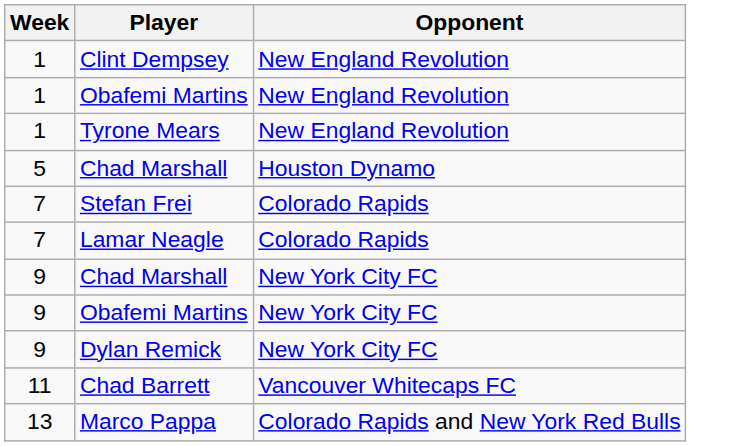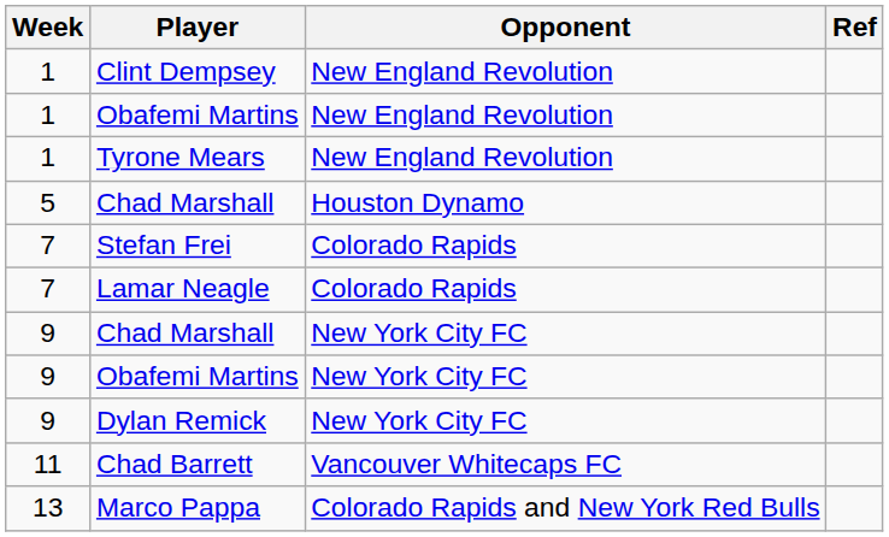 <table class=wikitable>
 <tr>
 <th>Week</th>
 <th>Player</th>
 <th>Opponent</th>
+<th>Ref</th>
 </tr>
 <tr>
 <td align=center>1</td>
 <td> <a href='#'>Clint Dempsey</a></td>
 <td><a href='#'>New England Revolution</a></td>
+<td></td>
 </tr>
 <tr>
 <td align=center>1</td>
 <td> <a href='#'>Obafemi Martins</a></td>
 <td><a href='#'>New England Revolution</a></td>
+<td></td>
 </tr>
 <tr>
 <td align=center>1</td>
 <td> <a href='#'>Tyrone Mears</a></td>
 <td><a href='#'>New England Revolution</a></td>
+<td></td>
 </tr>
 <tr>
 <td align=center>5</td>
 <td> <a href='#'>Chad Marshall</a></td>
 <td><a href='#'>Houston Dynamo</a></td>
+<td></td>
 </tr>
 <tr>
 <td align=center>7</td>
 <td> <a href='#'>Stefan Frei</a></td>
 <td><a href='#'>Colorado Rapids</a></td>
+<td></td>
 </tr>
 <tr>
 <td align=center>7</td>
 <td> <a href='#'>Lamar Neagle</a></td>
 <td><a href='#'>Colorado Rapids</a></td>
+<td></td>
 </tr>
 <tr>
 <td align=center>9</td>
 <td> <a href='#'>Chad Marshall</a></td>
 <td><a href='#'>New York City FC</a></td>
+<td></td>
 </tr>
 <tr>
 <td align=center>9</td>
 <td> <a href='#'>Obafemi Martins</a></td>
 <td><a href='#'>New York City FC</a></td>
+<td></td>
 </tr>
 <tr>
 <td align=center>9</td>
 <td> <a href='#'>Dylan Remick</a></td>
 <td><a href='#'>New York City FC</a></td>
+<td></td>
 </tr>
 <tr>
 <td align=center>11</td>
 <td> <a href='#'>Chad Barrett</a></td>
 <td><a href='#'>Vancouver Whitecaps FC</a></td>
+<td></td>
 </tr>
 <tr>
 <td align=center>13</td>
 <td> <a href='#'>Marco Pappa</a></td>
 <td><a href='#'>Colorado Rapids</a> and <a href='#'>New York Red Bulls</a></td>
+<td></td>
 </tr>
 </table>
